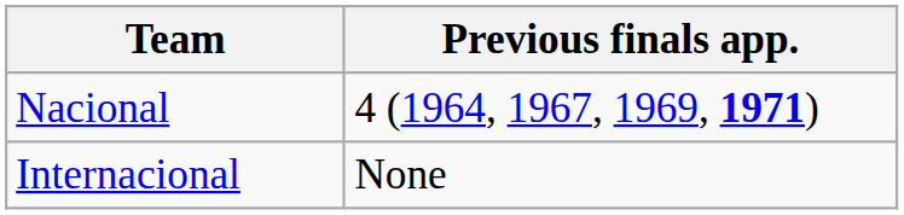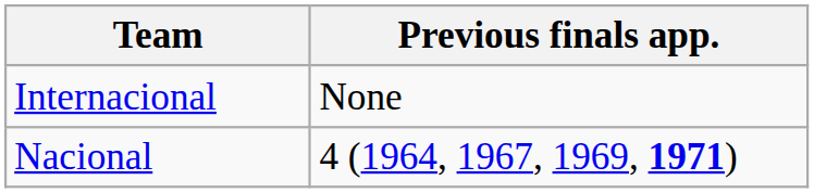 <table class="wikitable">
 <tr>
 <th width=120px>Team</th>
 <th width=200px>Previous finals app.</th>
 </tr>
 <tr>
+<td> <a href='#'>Internacional</a></td>
+<td>None</td>
+</tr>
+<tr>
 <td> <a href='#'>Nacional</a></td>
 <td>4 (<a href='#'>1964</a>, <a href='#'>1967</a>, <a href='#'>1969</a>, <strong><a href='#'>1971</a></strong>)</td>
 </tr>
-<tr>
-<td> <a href='#'>Internacional</a></td>
-<td>None</td>
-</tr>
 </table>
